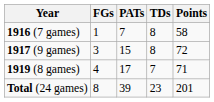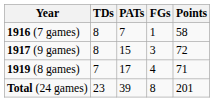 <table class="wikitable">
 <tr>
 <th>Year</th>
+<th>TDs</th>
+<th>PATs</th>
 <th>FGs</th>
-<th>PATs</th>
-<th>TDs</th>
 <th>Points</th>
 </tr>
 <tr>
 <td><strong>1916</strong> (7 games)</td>
+<td>8</td>
+<td>7</td>
 <td>1</td>
-<td>7</td>
-<td>8</td>
 <td>58</td>
 </tr>
 <tr>
 <td><strong>1917</strong> (9 games)</td>
+<td>8</td>
+<td>15</td>
 <td>3</td>
-<td>15</td>
-<td>8</td>
 <td>72</td>
 </tr>
 <tr>
 <td><strong>1919</strong> (8 games)</td>
+<td>7</td>
+<td>17</td>
 <td>4</td>
-<td>17</td>
-<td>7</td>
 <td>71</td>
 </tr>
 <tr>
 <td><strong>Total</strong> (24 games)</td>
+<td>23</td>
+<td>39</td>
 <td>8</td>
-<td>39</td>
-<td>23</td>
 <td>201</td>
 </tr>
 </table>
